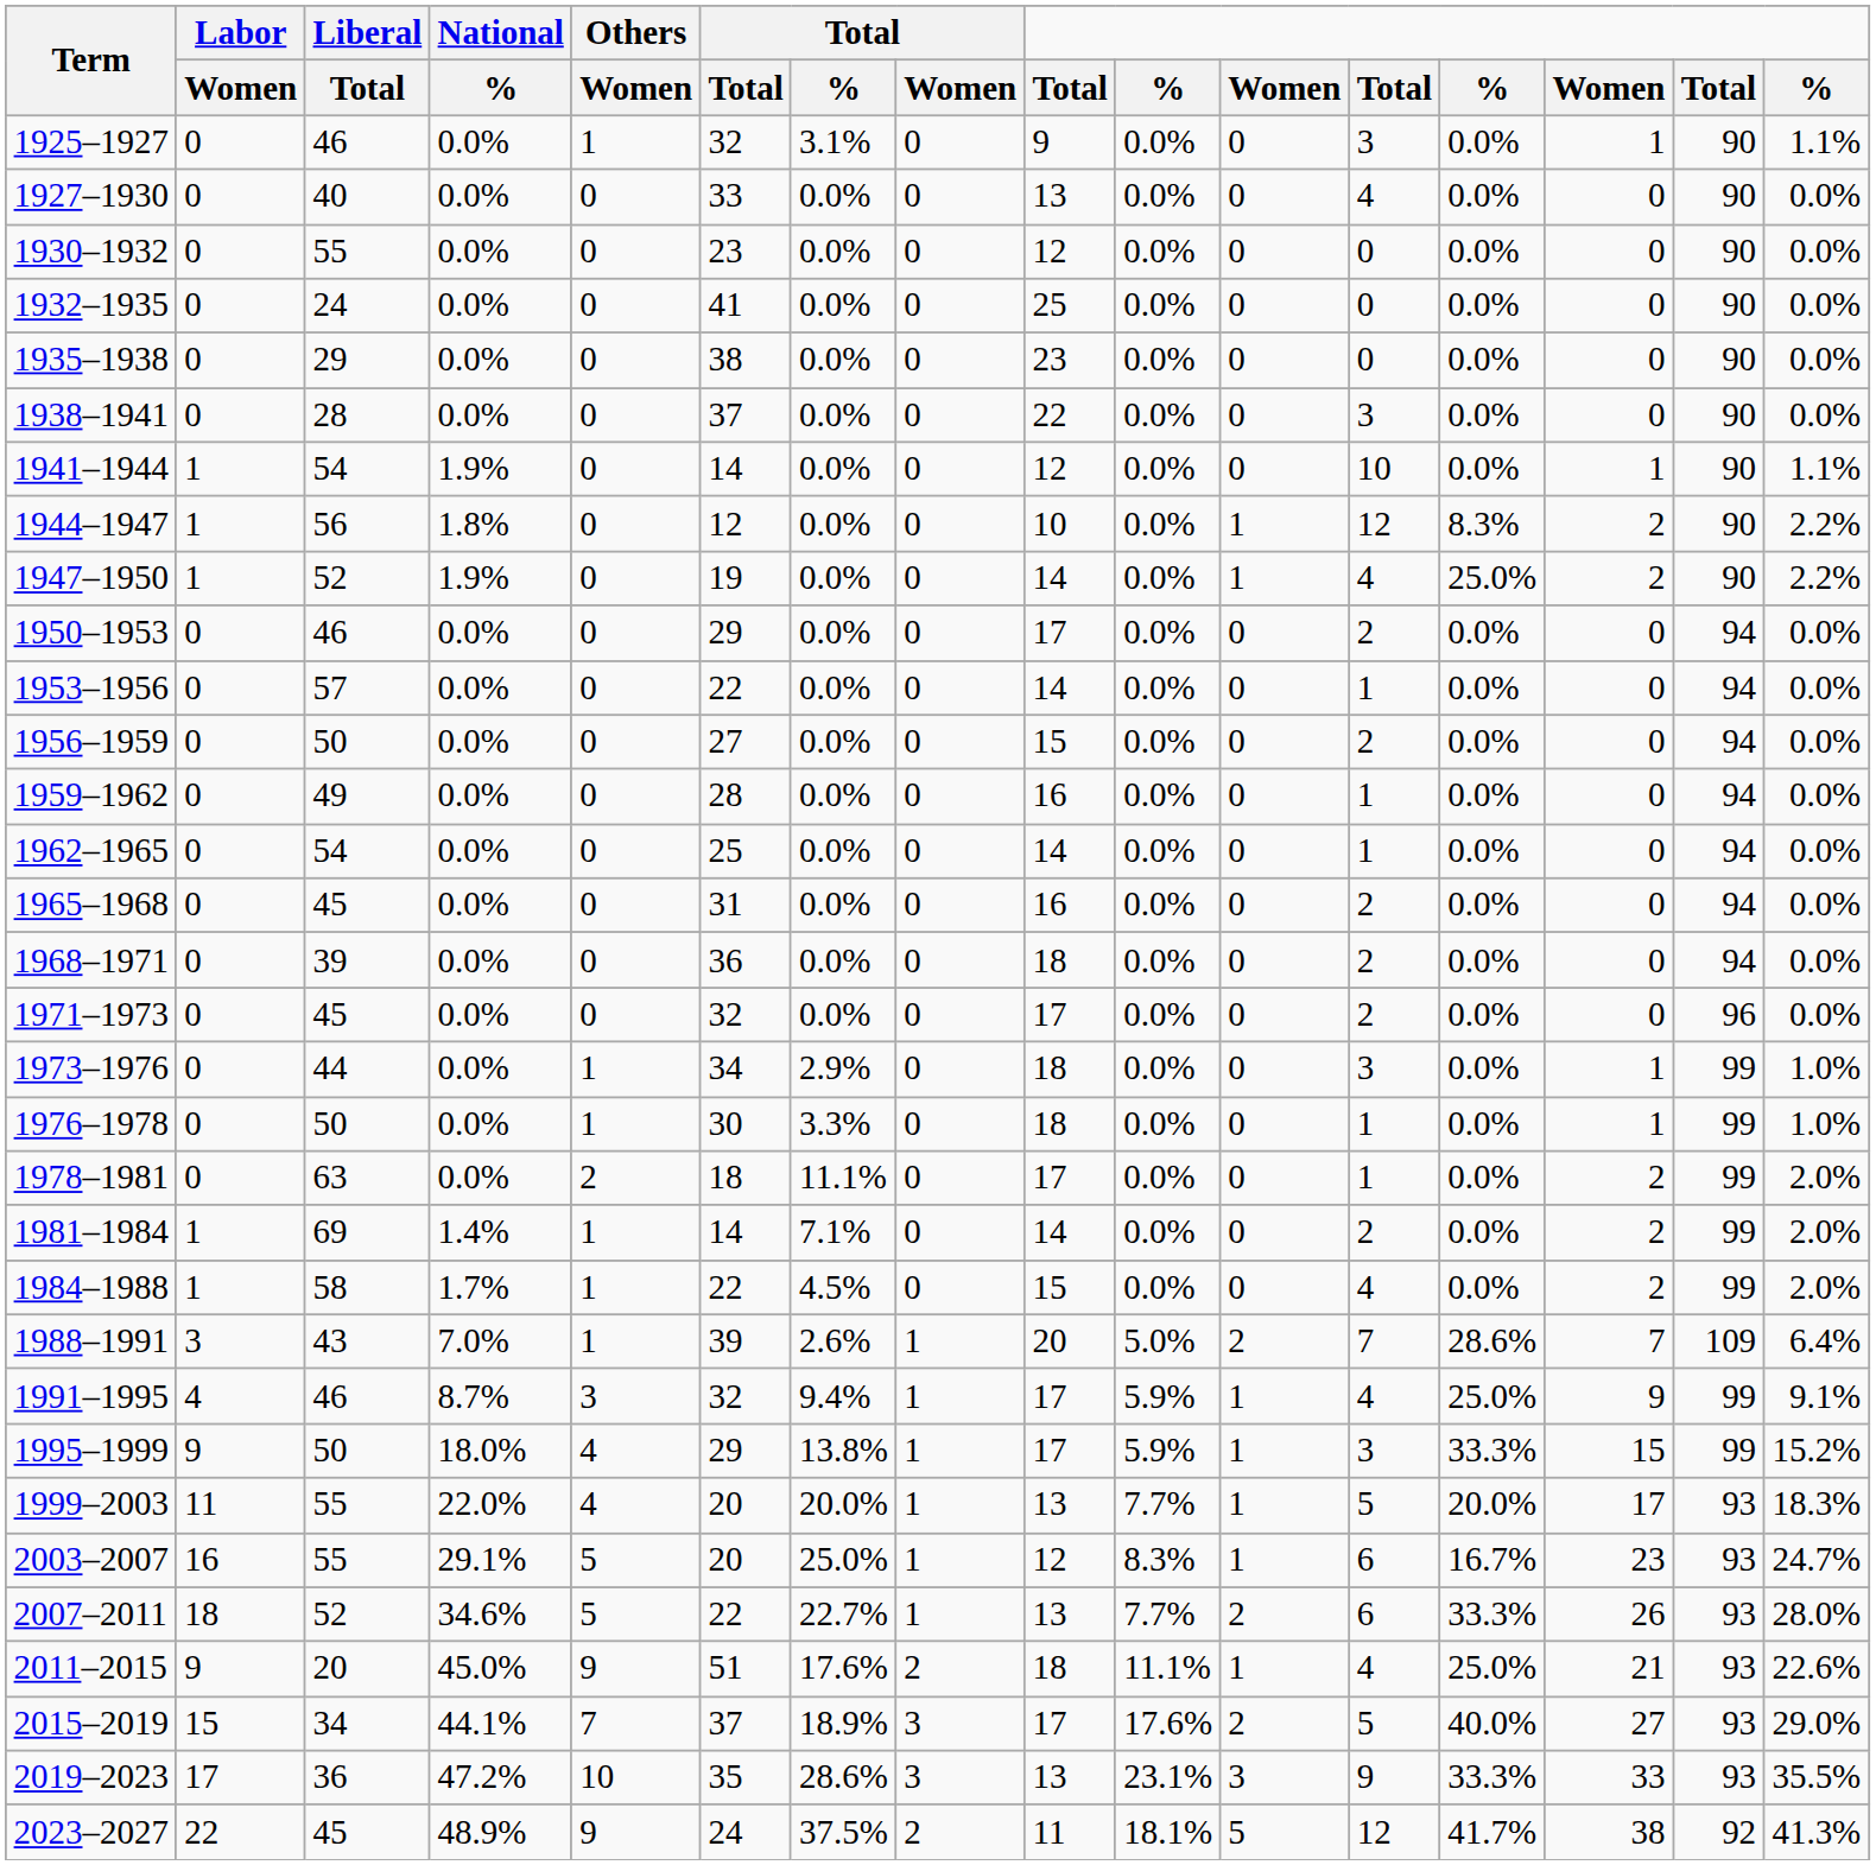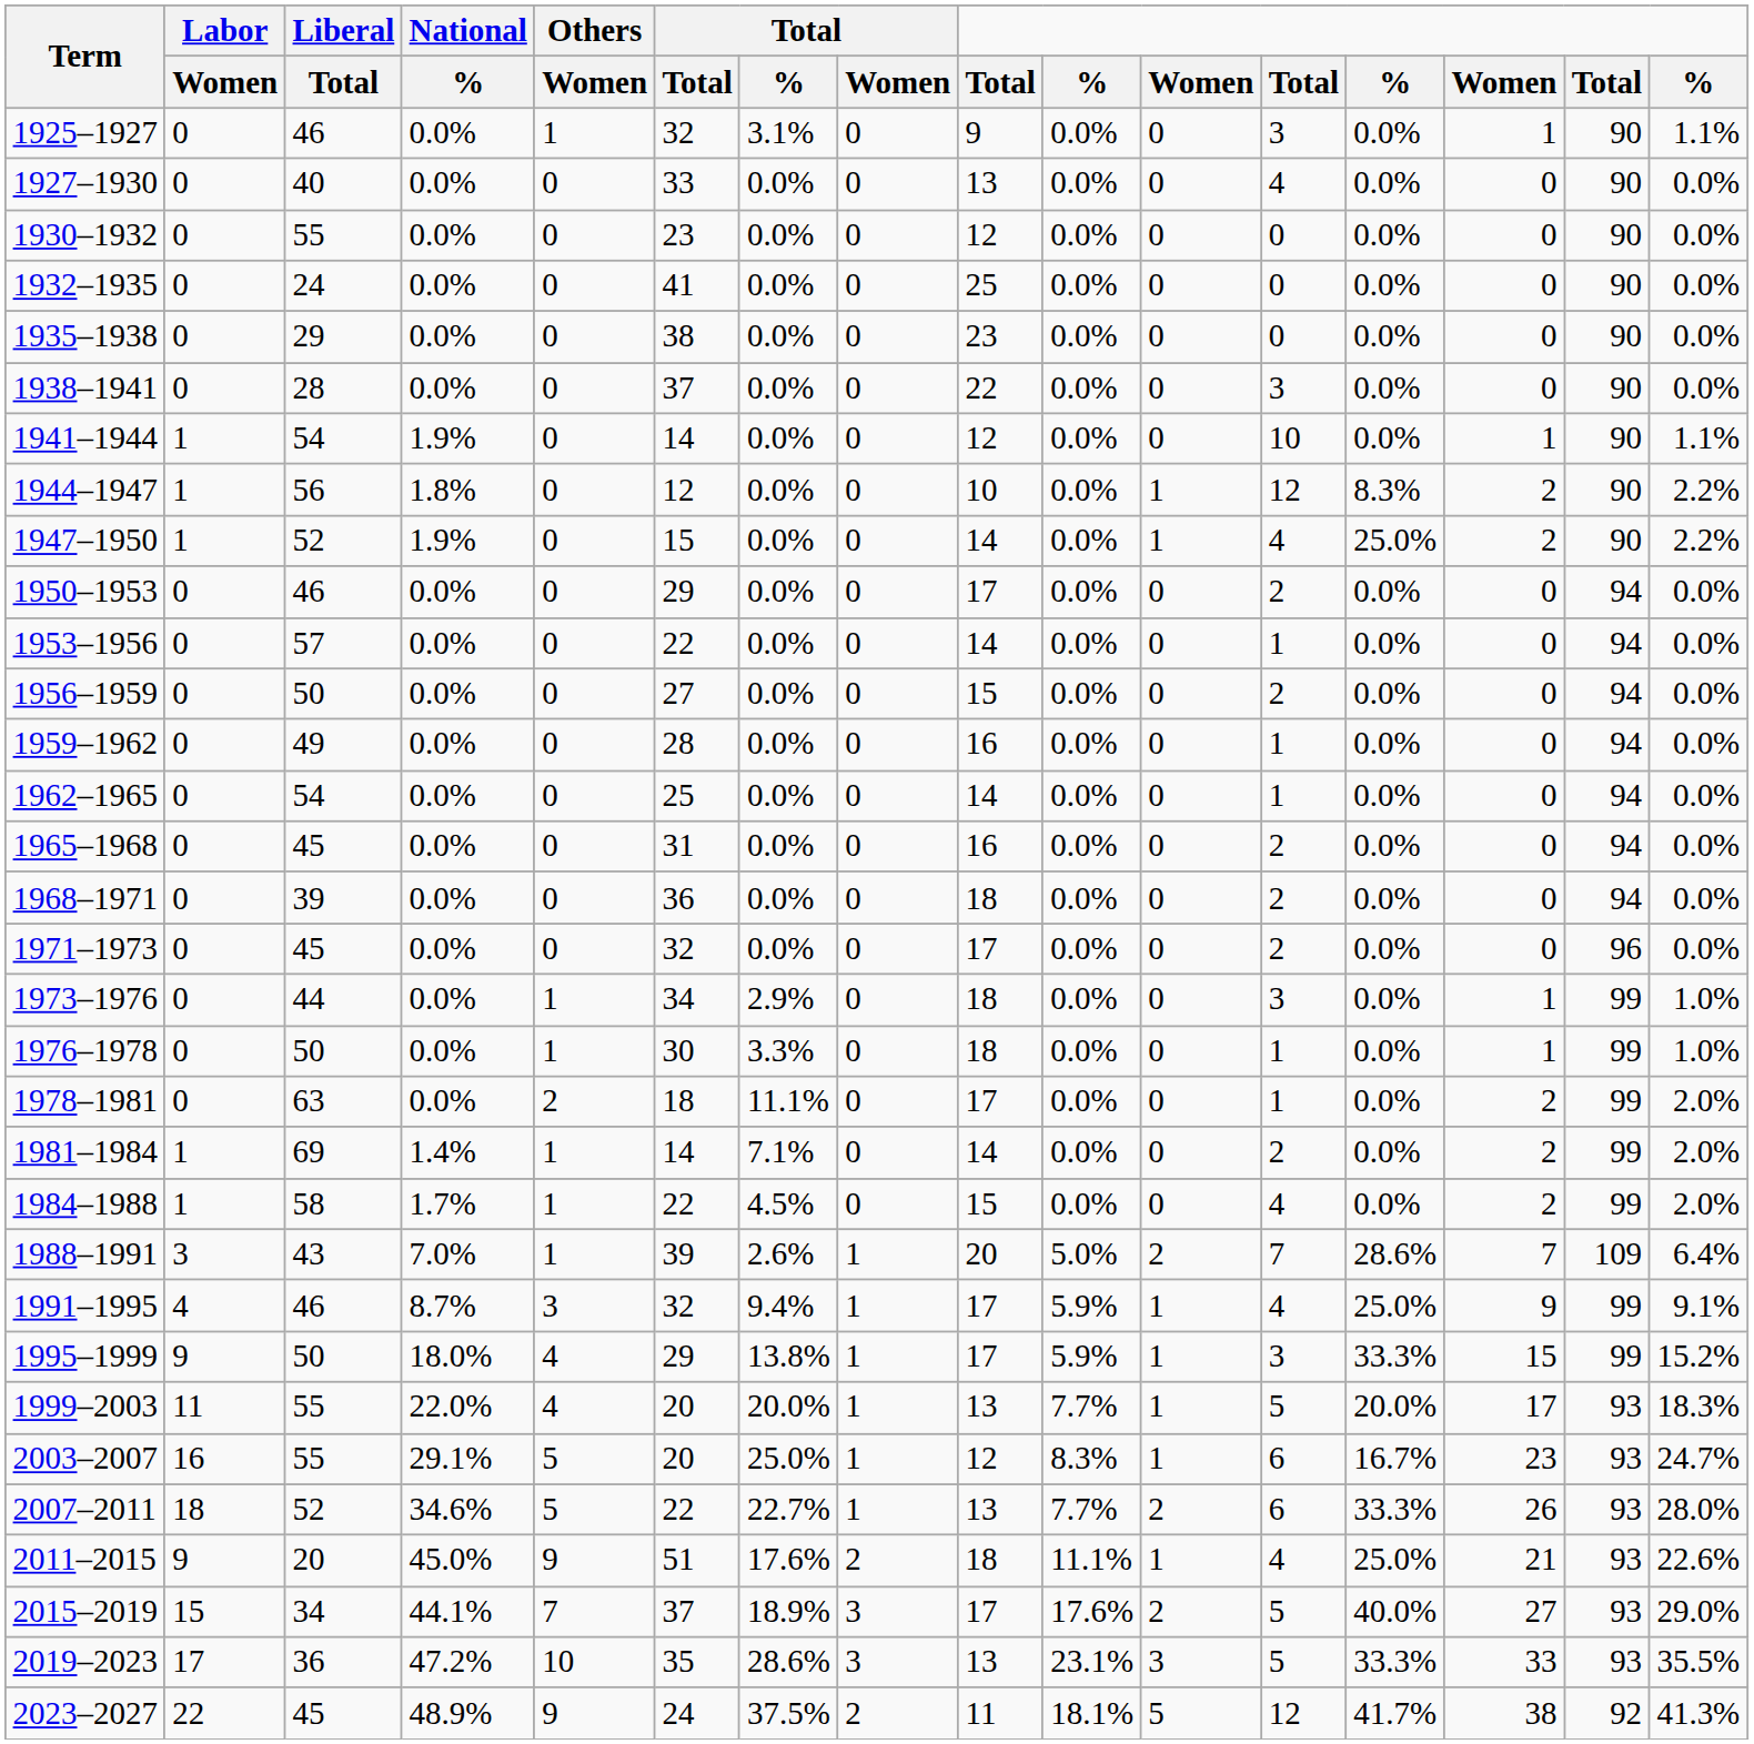 <table class="wikitable">
 <tr>
 <th rowspan=2>Term</th>
 <th><a href='#'>Labor</a></th>
 <th><a href='#'>Liberal</a></th>
 <th><a href='#'>National</a></th>
 <th>Others</th>
 <th colspan=3>Total</th>
 </tr>
 <tr>
 <th>Women</th>
 <th>Total</th>
 <th>%</th>
 <th>Women</th>
 <th>Total</th>
 <th>%</th>
 <th>Women</th>
 <th>Total</th>
 <th>%</th>
 <th>Women</th>
 <th>Total</th>
 <th>%</th>
 <th>Women</th>
 <th>Total</th>
 <th>%</th>
 </tr>
 <tr>
 <td><a href='#'>1925</a>–1927</td>
 <td>0</td>
 <td>46</td>
 <td>0.0%</td>
 <td>1</td>
 <td>32</td>
 <td>3.1%</td>
 <td>0</td>
 <td>9</td>
 <td>0.0%</td>
 <td>0</td>
 <td>3</td>
 <td>0.0%</td>
 <td align=right>1</td>
 <td align=right>90</td>
 <td align=right>1.1%</td>
 </tr>
 <tr>
 <td><a href='#'>1927</a>–1930</td>
 <td>0</td>
 <td>40</td>
 <td>0.0%</td>
 <td>0</td>
 <td>33</td>
 <td>0.0%</td>
 <td>0</td>
 <td>13</td>
 <td>0.0%</td>
 <td>0</td>
 <td>4</td>
 <td>0.0%</td>
 <td align=right>0</td>
 <td align=right>90</td>
 <td align=right>0.0%</td>
 </tr>
 <tr>
 <td><a href='#'>1930</a>–1932</td>
 <td>0</td>
 <td>55</td>
 <td>0.0%</td>
 <td>0</td>
 <td>23</td>
 <td>0.0%</td>
 <td>0</td>
 <td>12</td>
 <td>0.0%</td>
 <td>0</td>
 <td>0</td>
 <td>0.0%</td>
 <td align=right>0</td>
 <td align=right>90</td>
 <td align=right>0.0%</td>
 </tr>
 <tr>
 <td><a href='#'>1932</a>–1935</td>
 <td>0</td>
 <td>24</td>
 <td>0.0%</td>
 <td>0</td>
 <td>41</td>
 <td>0.0%</td>
 <td>0</td>
 <td>25</td>
 <td>0.0%</td>
 <td>0</td>
 <td>0</td>
 <td>0.0%</td>
 <td align=right>0</td>
 <td align=right>90</td>
 <td align=right>0.0%</td>
 </tr>
 <tr>
 <td><a href='#'>1935</a>–1938</td>
 <td>0</td>
 <td>29</td>
 <td>0.0%</td>
 <td>0</td>
 <td>38</td>
 <td>0.0%</td>
 <td>0</td>
 <td>23</td>
 <td>0.0%</td>
 <td>0</td>
 <td>0</td>
 <td>0.0%</td>
 <td align=right>0</td>
 <td align=right>90</td>
 <td align=right>0.0%</td>
 </tr>
 <tr>
 <td><a href='#'>1938</a>–1941</td>
 <td>0</td>
 <td>28</td>
 <td>0.0%</td>
 <td>0</td>
 <td>37</td>
 <td>0.0%</td>
 <td>0</td>
 <td>22</td>
 <td>0.0%</td>
 <td>0</td>
 <td>3</td>
 <td>0.0%</td>
 <td align=right>0</td>
 <td align=right>90</td>
 <td align=right>0.0%</td>
 </tr>
 <tr>
 <td><a href='#'>1941</a>–1944</td>
 <td>1</td>
 <td>54</td>
 <td>1.9%</td>
 <td>0</td>
 <td>14</td>
 <td>0.0%</td>
 <td>0</td>
 <td>12</td>
 <td>0.0%</td>
 <td>0</td>
 <td>10</td>
 <td>0.0%</td>
 <td align=right>1</td>
 <td align=right>90</td>
 <td align=right>1.1%</td>
 </tr>
 <tr>
 <td><a href='#'>1944</a>–1947</td>
 <td>1</td>
 <td>56</td>
 <td>1.8%</td>
 <td>0</td>
 <td>12</td>
 <td>0.0%</td>
 <td>0</td>
 <td>10</td>
 <td>0.0%</td>
 <td>1</td>
 <td>12</td>
 <td>8.3%</td>
 <td align=right>2</td>
 <td align=right>90</td>
 <td align=right>2.2%</td>
 </tr>
 <tr>
 <td><a href='#'>1947</a>–1950</td>
 <td>1</td>
 <td>52</td>
 <td>1.9%</td>
 <td>0</td>
-<td>19</td>
+<td>15</td>
 <td>0.0%</td>
 <td>0</td>
 <td>14</td>
 <td>0.0%</td>
 <td>1</td>
 <td>4</td>
 <td>25.0%</td>
 <td align=right>2</td>
 <td align=right>90</td>
 <td align=right>2.2%</td>
 </tr>
 <tr>
 <td><a href='#'>1950</a>–1953</td>
 <td>0</td>
 <td>46</td>
 <td>0.0%</td>
 <td>0</td>
 <td>29</td>
 <td>0.0%</td>
 <td>0</td>
 <td>17</td>
 <td>0.0%</td>
 <td>0</td>
 <td>2</td>
 <td>0.0%</td>
 <td align=right>0</td>
 <td align=right>94</td>
 <td align=right>0.0%</td>
 </tr>
 <tr>
 <td><a href='#'>1953</a>–1956</td>
 <td>0</td>
 <td>57</td>
 <td>0.0%</td>
 <td>0</td>
 <td>22</td>
 <td>0.0%</td>
 <td>0</td>
 <td>14</td>
 <td>0.0%</td>
 <td>0</td>
 <td>1</td>
 <td>0.0%</td>
 <td align=right>0</td>
 <td align=right>94</td>
 <td align=right>0.0%</td>
 </tr>
 <tr>
 <td><a href='#'>1956</a>–1959</td>
 <td>0</td>
 <td>50</td>
 <td>0.0%</td>
 <td>0</td>
 <td>27</td>
 <td>0.0%</td>
 <td>0</td>
 <td>15</td>
 <td>0.0%</td>
 <td>0</td>
 <td>2</td>
 <td>0.0%</td>
 <td align=right>0</td>
 <td align=right>94</td>
 <td align=right>0.0%</td>
 </tr>
 <tr>
 <td><a href='#'>1959</a>–1962</td>
 <td>0</td>
 <td>49</td>
 <td>0.0%</td>
 <td>0</td>
 <td>28</td>
 <td>0.0%</td>
 <td>0</td>
 <td>16</td>
 <td>0.0%</td>
 <td>0</td>
 <td>1</td>
 <td>0.0%</td>
 <td align=right>0</td>
 <td align=right>94</td>
 <td align=right>0.0%</td>
 </tr>
 <tr>
 <td><a href='#'>1962</a>–1965</td>
 <td>0</td>
 <td>54</td>
 <td>0.0%</td>
 <td>0</td>
 <td>25</td>
 <td>0.0%</td>
 <td>0</td>
 <td>14</td>
 <td>0.0%</td>
 <td>0</td>
 <td>1</td>
 <td>0.0%</td>
 <td align=right>0</td>
 <td align=right>94</td>
 <td align=right>0.0%</td>
 </tr>
 <tr>
 <td><a href='#'>1965</a>–1968</td>
 <td>0</td>
 <td>45</td>
 <td>0.0%</td>
 <td>0</td>
 <td>31</td>
 <td>0.0%</td>
 <td>0</td>
 <td>16</td>
 <td>0.0%</td>
 <td>0</td>
 <td>2</td>
 <td>0.0%</td>
 <td align=right>0</td>
 <td align=right>94</td>
 <td align=right>0.0%</td>
 </tr>
 <tr>
 <td><a href='#'>1968</a>–1971</td>
 <td>0</td>
 <td>39</td>
 <td>0.0%</td>
 <td>0</td>
 <td>36</td>
 <td>0.0%</td>
 <td>0</td>
 <td>18</td>
 <td>0.0%</td>
 <td>0</td>
 <td>2</td>
 <td>0.0%</td>
 <td align=right>0</td>
 <td align=right>94</td>
 <td align=right>0.0%</td>
 </tr>
 <tr>
 <td><a href='#'>1971</a>–1973</td>
 <td>0</td>
 <td>45</td>
 <td>0.0%</td>
 <td>0</td>
 <td>32</td>
 <td>0.0%</td>
 <td>0</td>
 <td>17</td>
 <td>0.0%</td>
 <td>0</td>
 <td>2</td>
 <td>0.0%</td>
 <td align=right>0</td>
 <td align=right>96</td>
 <td align=right>0.0%</td>
 </tr>
 <tr>
 <td><a href='#'>1973</a>–1976</td>
 <td>0</td>
 <td>44</td>
 <td>0.0%</td>
 <td>1</td>
 <td>34</td>
 <td>2.9%</td>
 <td>0</td>
 <td>18</td>
 <td>0.0%</td>
 <td>0</td>
 <td>3</td>
 <td>0.0%</td>
 <td align=right>1</td>
 <td align=right>99</td>
 <td align=right>1.0%</td>
 </tr>
 <tr>
 <td><a href='#'>1976</a>–1978</td>
 <td>0</td>
 <td>50</td>
 <td>0.0%</td>
 <td>1</td>
 <td>30</td>
 <td>3.3%</td>
 <td>0</td>
 <td>18</td>
 <td>0.0%</td>
 <td>0</td>
 <td>1</td>
 <td>0.0%</td>
 <td align=right>1</td>
 <td align=right>99</td>
 <td align=right>1.0%</td>
 </tr>
 <tr>
 <td><a href='#'>1978</a>–1981</td>
 <td>0</td>
 <td>63</td>
 <td>0.0%</td>
 <td>2</td>
 <td>18</td>
 <td>11.1%</td>
 <td>0</td>
 <td>17</td>
 <td>0.0%</td>
 <td>0</td>
 <td>1</td>
 <td>0.0%</td>
 <td align=right>2</td>
 <td align=right>99</td>
 <td align=right>2.0%</td>
 </tr>
 <tr>
 <td><a href='#'>1981</a>–1984</td>
 <td>1</td>
 <td>69</td>
 <td>1.4%</td>
 <td>1</td>
 <td>14</td>
 <td>7.1%</td>
 <td>0</td>
 <td>14</td>
 <td>0.0%</td>
 <td>0</td>
 <td>2</td>
 <td>0.0%</td>
 <td align=right>2</td>
 <td align=right>99</td>
 <td align=right>2.0%</td>
 </tr>
 <tr>
 <td><a href='#'>1984</a>–1988</td>
 <td>1</td>
 <td>58</td>
 <td>1.7%</td>
 <td>1</td>
 <td>22</td>
 <td>4.5%</td>
 <td>0</td>
 <td>15</td>
 <td>0.0%</td>
 <td>0</td>
 <td>4</td>
 <td>0.0%</td>
 <td align=right>2</td>
 <td align=right>99</td>
 <td align=right>2.0%</td>
 </tr>
 <tr>
 <td><a href='#'>1988</a>–1991</td>
 <td>3</td>
 <td>43</td>
 <td>7.0%</td>
 <td>1</td>
 <td>39</td>
 <td>2.6%</td>
 <td>1</td>
 <td>20</td>
 <td>5.0%</td>
 <td>2</td>
 <td>7</td>
 <td>28.6%</td>
 <td align=right>7</td>
 <td align=right>109</td>
 <td align=right>6.4%</td>
 </tr>
 <tr>
 <td><a href='#'>1991</a>–1995</td>
 <td>4</td>
 <td>46</td>
 <td>8.7%</td>
 <td>3</td>
 <td>32</td>
 <td>9.4%</td>
 <td>1</td>
 <td>17</td>
 <td>5.9%</td>
 <td>1</td>
 <td>4</td>
 <td>25.0%</td>
 <td align=right>9</td>
 <td align=right>99</td>
 <td align=right>9.1%</td>
 </tr>
 <tr>
 <td><a href='#'>1995</a>–1999</td>
 <td>9</td>
 <td>50</td>
 <td>18.0%</td>
 <td>4</td>
 <td>29</td>
 <td>13.8%</td>
 <td>1</td>
 <td>17</td>
 <td>5.9%</td>
 <td>1</td>
 <td>3</td>
 <td>33.3%</td>
 <td align=right>15</td>
 <td align=right>99</td>
 <td align=right>15.2%</td>
 </tr>
 <tr>
 <td><a href='#'>1999</a>–2003</td>
 <td>11</td>
 <td>55</td>
 <td>22.0%</td>
 <td>4</td>
 <td>20</td>
 <td>20.0%</td>
 <td>1</td>
 <td>13</td>
 <td>7.7%</td>
 <td>1</td>
 <td>5</td>
 <td>20.0%</td>
 <td align=right>17</td>
 <td align=right>93</td>
 <td align=right>18.3%</td>
 </tr>
 <tr>
 <td><a href='#'>2003</a>–2007</td>
 <td>16</td>
 <td>55</td>
 <td>29.1%</td>
 <td>5</td>
 <td>20</td>
 <td>25.0%</td>
 <td>1</td>
 <td>12</td>
 <td>8.3%</td>
 <td>1</td>
 <td>6</td>
 <td>16.7%</td>
 <td align=right>23</td>
 <td align=right>93</td>
 <td align=right>24.7%</td>
 </tr>
 <tr>
 <td><a href='#'>2007</a>–2011</td>
 <td>18</td>
 <td>52</td>
 <td>34.6%</td>
 <td>5</td>
 <td>22</td>
 <td>22.7%</td>
 <td>1</td>
 <td>13</td>
 <td>7.7%</td>
 <td>2</td>
 <td>6</td>
 <td>33.3%</td>
 <td align=right>26</td>
 <td align=right>93</td>
 <td align=right>28.0%</td>
 </tr>
 <tr>
 <td><a href='#'>2011</a>–2015</td>
 <td>9</td>
 <td>20</td>
 <td>45.0%</td>
 <td>9</td>
 <td>51</td>
 <td>17.6%</td>
 <td>2</td>
 <td>18</td>
 <td>11.1%</td>
 <td>1</td>
 <td>4</td>
 <td>25.0%</td>
 <td align=right>21</td>
 <td align=right>93</td>
 <td align=right>22.6%</td>
 </tr>
 <tr>
 <td><a href='#'>2015</a>–2019</td>
 <td>15</td>
 <td>34</td>
 <td>44.1%</td>
 <td>7</td>
 <td>37</td>
 <td>18.9%</td>
 <td>3</td>
 <td>17</td>
 <td>17.6%</td>
 <td>2</td>
 <td>5</td>
 <td>40.0%</td>
 <td align=right>27</td>
 <td align=right>93</td>
 <td align=right>29.0%</td>
 </tr>
 <tr>
 <td><a href='#'>2019</a>–2023</td>
 <td>17</td>
 <td>36</td>
 <td>47.2%</td>
 <td>10</td>
 <td>35</td>
 <td>28.6%</td>
 <td>3</td>
 <td>13</td>
 <td>23.1%</td>
 <td>3</td>
-<td>9</td>
+<td>5</td>
 <td>33.3%</td>
 <td align=right>33</td>
 <td align=right>93</td>
 <td align=right>35.5%</td>
 </tr>
 <tr>
 <td><a href='#'>2023</a>–2027</td>
 <td>22</td>
 <td>45</td>
 <td>48.9%</td>
 <td>9</td>
 <td>24</td>
 <td>37.5%</td>
 <td>2</td>
 <td>11</td>
 <td>18.1%</td>
 <td>5</td>
 <td>12</td>
 <td>41.7%</td>
 <td align=right>38</td>
 <td align=right>92</td>
 <td align=right>41.3%</td>
 </tr>
 </table>
